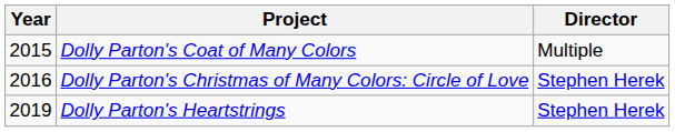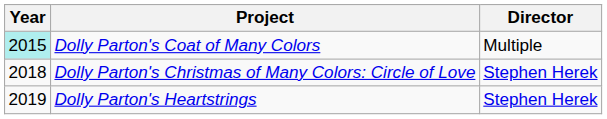 <table class="wikitable">
 <tr>
 <th>Year</th>
 <th>Project</th>
 <th>Director</th>
 </tr>
 <tr>
-<td>2015</td>
+<td style="background: paleturquoise;">2015</td>
 <td><em><a href='#'>Dolly Parton's Coat of Many Colors</a></em></td>
 <td>Multiple</td>
 </tr>
 <tr>
-<td>2016</td>
+<td>2018</td>
 <td><em><a href='#'>Dolly Parton's Christmas of Many Colors: Circle of Love</a></em></td>
 <td><a href='#'>Stephen Herek</a></td>
 </tr>
 <tr>
 <td>2019</td>
 <td><em><a href='#'>Dolly Parton's Heartstrings</a></em></td>
 <td><a href='#'>Stephen Herek</a></td>
 </tr>
 </table>
